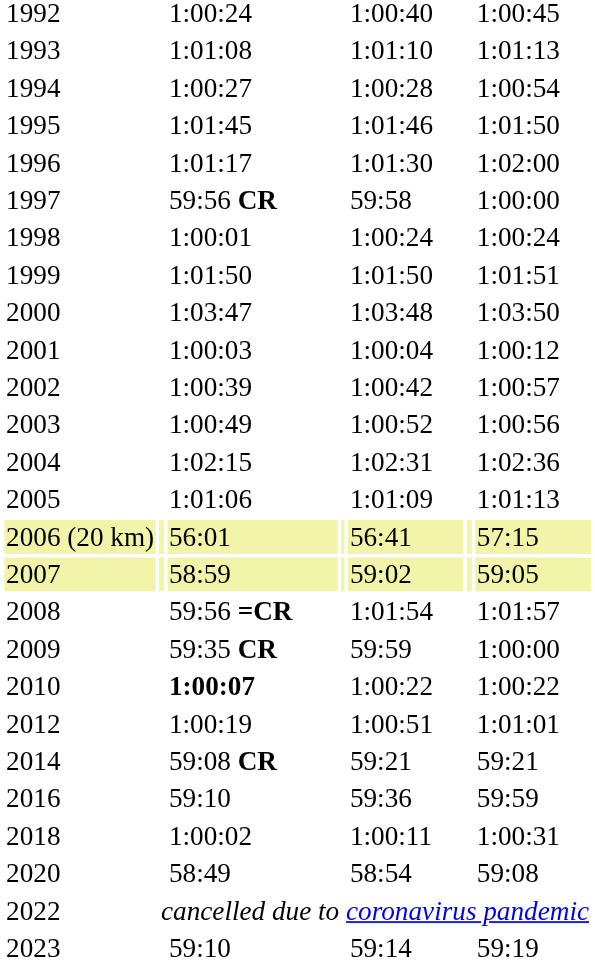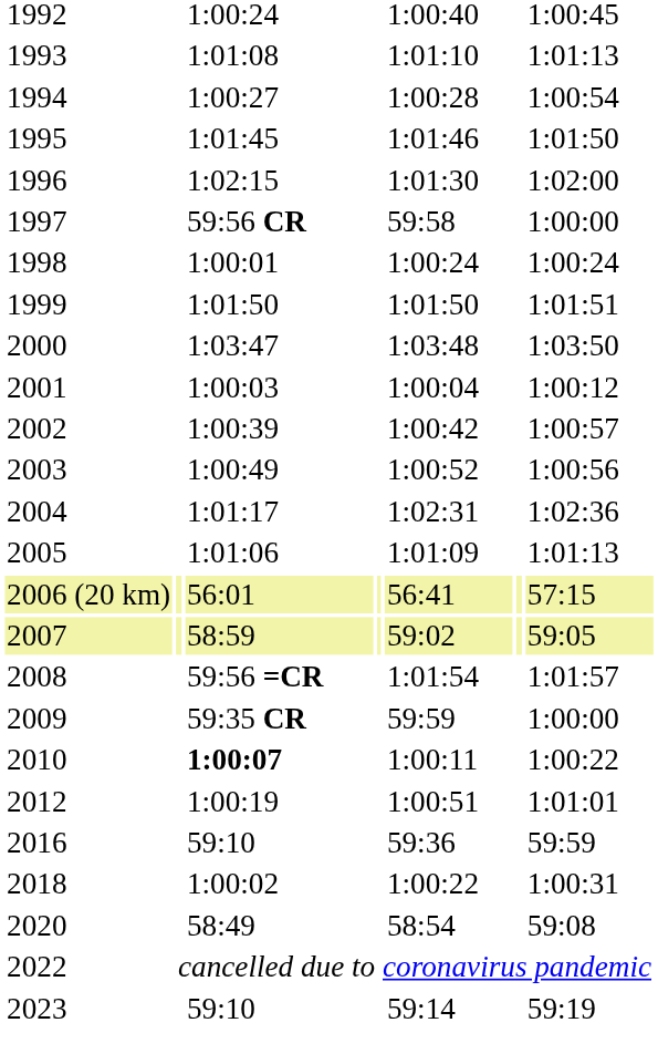 <table>
 <tr>
 <td>1992</td>
 <td></td>
 <td>1:00:24</td>
 <td></td>
 <td>1:00:40</td>
 <td></td>
 <td>1:00:45</td>
 </tr>
 <tr>
 <td>1993</td>
 <td></td>
 <td>1:01:08</td>
 <td></td>
 <td>1:01:10</td>
 <td></td>
 <td>1:01:13</td>
 </tr>
 <tr>
 <td>1994</td>
 <td></td>
 <td>1:00:27</td>
 <td></td>
 <td>1:00:28</td>
 <td></td>
 <td>1:00:54</td>
 </tr>
 <tr>
 <td>1995</td>
 <td></td>
 <td>1:01:45</td>
 <td></td>
 <td>1:01:46</td>
 <td></td>
 <td>1:01:50</td>
 </tr>
 <tr>
 <td>1996</td>
 <td></td>
-<td>1:01:17</td>
+<td>1:02:15</td>
 <td></td>
 <td>1:01:30</td>
 <td></td>
 <td>1:02:00</td>
 </tr>
 <tr>
 <td>1997</td>
 <td></td>
 <td>59:56 <strong>CR</strong></td>
 <td></td>
 <td>59:58</td>
 <td></td>
 <td>1:00:00</td>
 </tr>
 <tr>
 <td>1998</td>
 <td></td>
 <td>1:00:01</td>
 <td></td>
 <td>1:00:24</td>
 <td></td>
 <td>1:00:24</td>
 </tr>
 <tr>
 <td>1999</td>
 <td></td>
 <td>1:01:50</td>
 <td></td>
 <td>1:01:50</td>
 <td></td>
 <td>1:01:51</td>
 </tr>
 <tr>
 <td>2000</td>
 <td></td>
 <td>1:03:47</td>
 <td></td>
 <td>1:03:48</td>
 <td></td>
 <td>1:03:50</td>
 </tr>
 <tr>
 <td>2001</td>
 <td></td>
 <td>1:00:03</td>
 <td></td>
 <td>1:00:04</td>
 <td></td>
 <td>1:00:12</td>
 </tr>
 <tr>
 <td>2002</td>
 <td></td>
 <td>1:00:39</td>
 <td></td>
 <td>1:00:42</td>
 <td></td>
 <td>1:00:57</td>
 </tr>
 <tr>
 <td>2003</td>
 <td></td>
 <td>1:00:49</td>
 <td></td>
 <td>1:00:52</td>
 <td></td>
 <td>1:00:56</td>
 </tr>
 <tr>
 <td>2004</td>
 <td></td>
-<td>1:02:15</td>
+<td>1:01:17</td>
 <td></td>
 <td>1:02:31</td>
 <td></td>
 <td>1:02:36</td>
 </tr>
 <tr>
 <td>2005</td>
 <td></td>
 <td>1:01:06</td>
 <td></td>
 <td>1:01:09</td>
 <td></td>
 <td>1:01:13</td>
 </tr>
 <tr bgcolor="#F2F5A9">
 <td>2006 (20 km)</td>
 <td></td>
 <td>56:01</td>
 <td></td>
 <td>56:41</td>
 <td></td>
 <td>57:15</td>
 </tr>
 <tr bgcolor="#F2F5A9">
 <td>2007</td>
 <td></td>
 <td>58:59</td>
 <td></td>
 <td>59:02</td>
 <td></td>
 <td>59:05</td>
 </tr>
 <tr>
 <td>2008</td>
 <td></td>
 <td>59:56 <strong>=CR</strong></td>
 <td></td>
 <td>1:01:54</td>
 <td></td>
 <td>1:01:57</td>
 </tr>
 <tr>
 <td>2009</td>
 <td></td>
 <td>59:35 <strong>CR</strong></td>
 <td></td>
 <td>59:59</td>
 <td></td>
 <td>1:00:00</td>
 </tr>
 <tr>
 <td>2010</td>
 <td></td>
 <td><strong>1:00:07</strong></td>
 <td></td>
-<td>1:00:22</td>
+<td>1:00:11</td>
 <td></td>
 <td>1:00:22</td>
 </tr>
 <tr>
 <td>2012</td>
 <td></td>
 <td>1:00:19</td>
 <td></td>
 <td>1:00:51</td>
 <td></td>
 <td>1:01:01</td>
-</tr>
-<tr>
-<td>2014</td>
-<td></td>
-<td>59:08 <strong>CR</strong></td>
-<td></td>
-<td>59:21</td>
-<td></td>
-<td>59:21</td>
 </tr>
 <tr>
 <td>2016</td>
 <td></td>
 <td>59:10</td>
 <td></td>
 <td>59:36</td>
 <td></td>
 <td>59:59</td>
 </tr>
 <tr>
 <td>2018</td>
 <td></td>
 <td>1:00:02</td>
 <td></td>
-<td>1:00:11</td>
+<td>1:00:22</td>
 <td></td>
 <td>1:00:31</td>
 </tr>
 <tr>
 <td>2020</td>
 <td></td>
 <td>58:49</td>
 <td></td>
 <td>58:54</td>
 <td></td>
 <td>59:08</td>
 </tr>
 <tr>
 <td>2022</td>
 <td colspan="6" align="center" data-sort-value=""><em>cancelled due to <a href='#'>coronavirus pandemic</a></em></td>
 </tr>
 <tr>
 <td>2023</td>
 <td></td>
 <td>59:10</td>
 <td></td>
 <td>59:14</td>
 <td></td>
 <td>59:19</td>
 </tr>
 </table>
